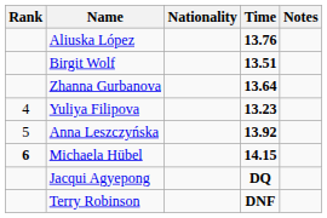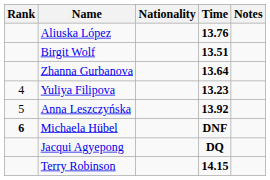 <table class="wikitable sortable" style="text-align:center">
 <tr>
 <th>Rank</th>
 <th>Name</th>
 <th>Nationality</th>
 <th>Time</th>
 <th>Notes</th>
 </tr>
 <tr>
 <td></td>
 <td align=left><a href='#'>Aliuska López</a></td>
 <td align=left></td>
 <td><strong>13.76</strong></td>
 <td></td>
 </tr>
 <tr>
 <td></td>
 <td align=left><a href='#'>Birgit Wolf</a></td>
 <td align=left></td>
 <td><strong>13.51</strong></td>
 <td></td>
 </tr>
 <tr>
 <td></td>
 <td align=left><a href='#'>Zhanna Gurbanova</a></td>
 <td align=left></td>
 <td><strong>13.64</strong></td>
 <td></td>
 </tr>
 <tr>
 <td>4</td>
 <td align=left><a href='#'>Yuliya Filipova</a></td>
 <td align=left></td>
 <td><strong>13.23</strong></td>
 <td></td>
 </tr>
 <tr>
 <td>5</td>
 <td align=left><a href='#'>Anna Leszczyńska</a></td>
 <td align=left></td>
 <td><strong>13.92</strong></td>
 <td></td>
 </tr>
 <tr>
 <td><strong>6</strong></td>
 <td align=left><a href='#'>Michaela Hübel</a></td>
 <td align=left></td>
-<td><strong>14.15</strong></td>
+<td><strong>DNF</strong></td>
 <td></td>
 </tr>
 <tr>
 <td></td>
 <td align=left><a href='#'>Jacqui Agyepong</a></td>
 <td align=left></td>
 <td><strong>DQ</strong></td>
 <td></td>
 </tr>
 <tr>
 <td></td>
 <td align=left><a href='#'>Terry Robinson</a></td>
 <td align=left></td>
-<td><strong>DNF</strong></td>
+<td><strong>14.15</strong></td>
 <td></td>
 </tr>
 </table>
